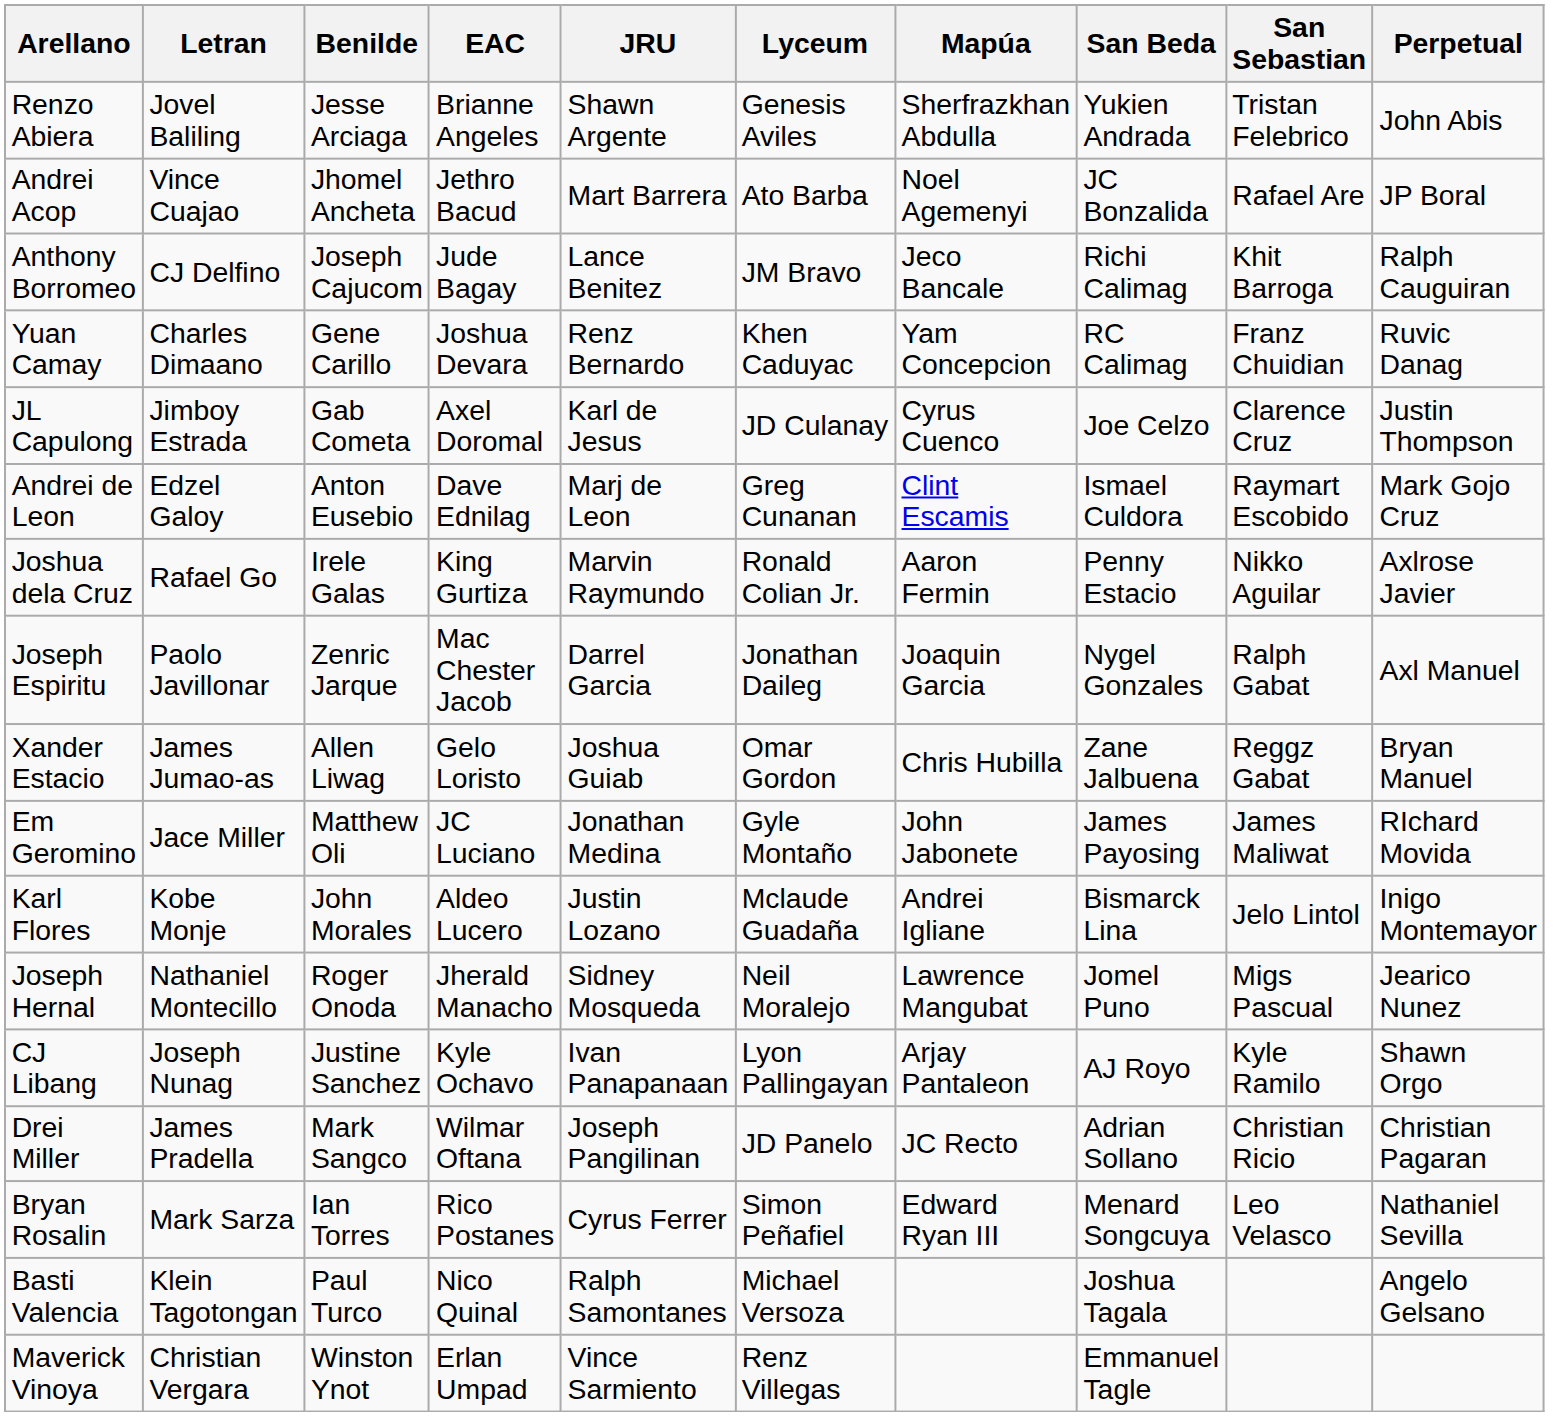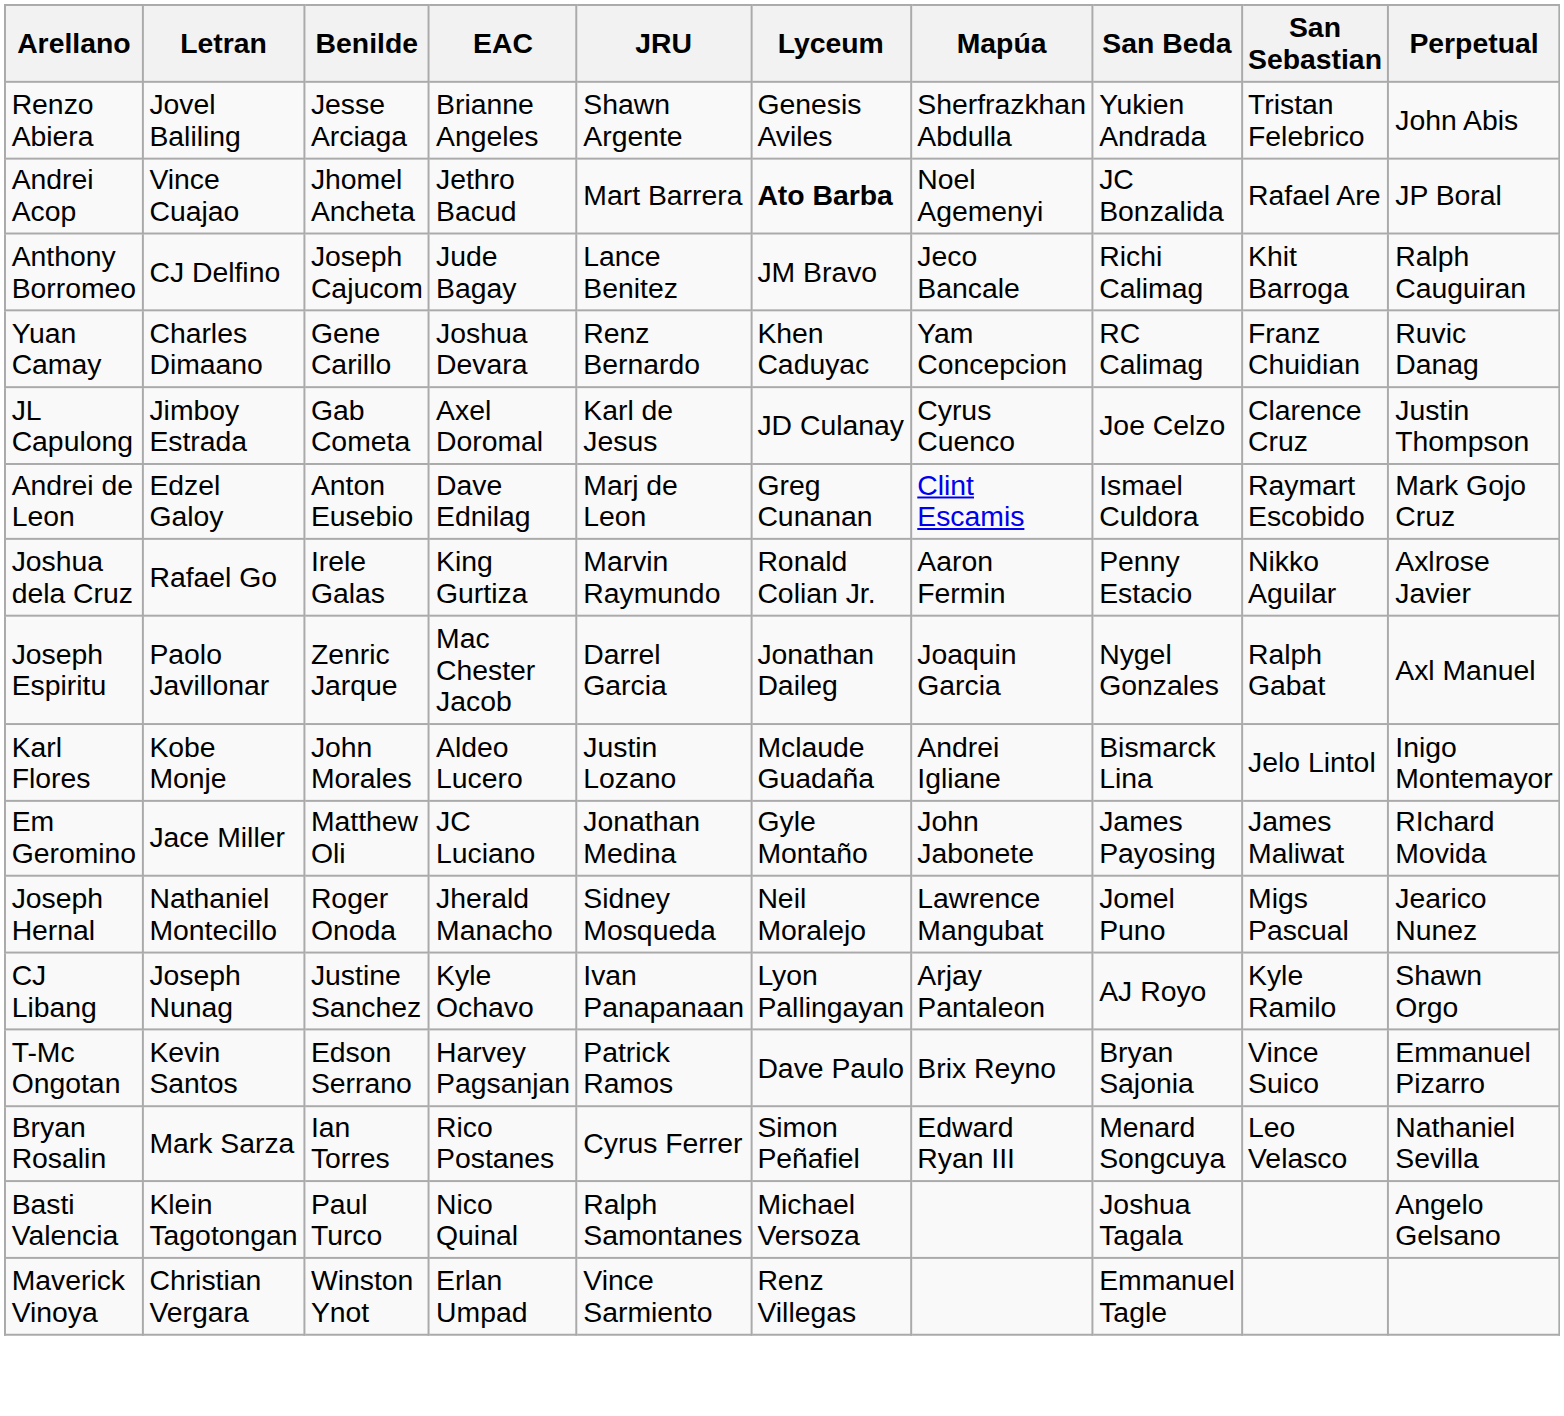 <table class="wikitable" style="font-size:90%;">
 <tr>
 <th width=10%>Arellano</th>
 <th width=10%>Letran</th>
 <th width=10%>Benilde</th>
 <th width=10%>EAC</th>
 <th width=10%>JRU</th>
 <th width=10%>Lyceum</th>
 <th width=10%>Mapúa</th>
 <th width=10%>San Beda</th>
 <th width=10%>San Sebastian</th>
 <th width=10%>Perpetual</th>
 </tr>
 <tr>
 <td>Renzo Abiera</td>
 <td>Jovel Baliling</td>
 <td>Jesse Arciaga</td>
 <td>Brianne Angeles</td>
 <td>Shawn Argente</td>
 <td>Genesis Aviles</td>
 <td>Sherfrazkhan Abdulla</td>
 <td>Yukien Andrada</td>
 <td>Tristan Felebrico</td>
 <td>John Abis</td>
 </tr>
 <tr>
 <td>Andrei Acop</td>
 <td>Vince Cuajao</td>
 <td>Jhomel Ancheta</td>
 <td>Jethro Bacud</td>
 <td>Mart Barrera</td>
-<td>Ato Barba</td>
+<td><strong>Ato Barba</strong></td>
 <td>Noel Agemenyi</td>
 <td>JC Bonzalida</td>
 <td>Rafael Are</td>
 <td>JP Boral</td>
 </tr>
 <tr>
 <td>Anthony Borromeo</td>
 <td>CJ Delfino</td>
 <td>Joseph Cajucom</td>
 <td>Jude Bagay</td>
 <td>Lance Benitez</td>
 <td>JM Bravo</td>
 <td>Jeco Bancale</td>
 <td>Richi Calimag</td>
 <td>Khit Barroga</td>
 <td>Ralph Cauguiran</td>
 </tr>
 <tr>
 <td>Yuan Camay</td>
 <td>Charles Dimaano</td>
 <td>Gene Carillo</td>
 <td>Joshua Devara</td>
 <td>Renz Bernardo</td>
 <td>Khen Caduyac</td>
 <td>Yam Concepcion</td>
 <td>RC Calimag</td>
 <td>Franz Chuidian</td>
 <td>Ruvic Danag</td>
 </tr>
 <tr>
 <td>JL Capulong</td>
 <td>Jimboy Estrada</td>
 <td>Gab Cometa</td>
 <td>Axel Doromal</td>
 <td>Karl de Jesus</td>
 <td>JD Culanay</td>
 <td>Cyrus Cuenco</td>
 <td>Joe Celzo</td>
 <td>Clarence Cruz</td>
 <td>Justin Thompson</td>
 </tr>
 <tr>
 <td>Andrei de Leon</td>
 <td>Edzel Galoy</td>
 <td>Anton Eusebio</td>
 <td>Dave Ednilag</td>
 <td>Marj de Leon</td>
 <td>Greg Cunanan</td>
 <td><a href='#'>Clint Escamis</a></td>
 <td>Ismael Culdora</td>
 <td>Raymart Escobido</td>
 <td>Mark Gojo Cruz</td>
 </tr>
 <tr>
 <td>Joshua dela Cruz</td>
 <td>Rafael Go</td>
 <td>Irele Galas</td>
 <td>King Gurtiza</td>
 <td>Marvin Raymundo</td>
 <td>Ronald Colian Jr.</td>
 <td>Aaron Fermin</td>
 <td>Penny Estacio</td>
 <td>Nikko Aguilar</td>
 <td>Axlrose Javier</td>
 </tr>
 <tr>
 <td>Joseph Espiritu</td>
 <td>Paolo Javillonar</td>
 <td>Zenric Jarque</td>
 <td>Mac Chester Jacob</td>
 <td>Darrel Garcia</td>
 <td>Jonathan Daileg</td>
 <td>Joaquin Garcia</td>
 <td>Nygel Gonzales</td>
 <td>Ralph Gabat</td>
 <td>Axl Manuel</td>
 </tr>
 <tr>
-<td>Xander Estacio</td>
-<td>James Jumao-as</td>
-<td>Allen Liwag</td>
-<td>Gelo Loristo</td>
-<td>Joshua Guiab</td>
-<td>Omar Gordon</td>
-<td>Chris Hubilla</td>
-<td>Zane Jalbuena</td>
-<td>Reggz Gabat</td>
-<td>Bryan Manuel</td>
+<td>Karl Flores</td>
+<td>Kobe Monje</td>
+<td>John Morales</td>
+<td>Aldeo Lucero</td>
+<td>Justin Lozano</td>
+<td>Mclaude Guadaña</td>
+<td>Andrei Igliane</td>
+<td>Bismarck Lina</td>
+<td>Jelo Lintol</td>
+<td>Inigo Montemayor</td>
 </tr>
 <tr>
 <td>Em Geromino</td>
 <td>Jace Miller</td>
 <td>Matthew Oli</td>
 <td>JC Luciano</td>
 <td>Jonathan Medina</td>
 <td>Gyle Montaño</td>
 <td>John Jabonete</td>
 <td>James Payosing</td>
 <td>James Maliwat</td>
 <td>RIchard Movida</td>
-</tr>
-<tr>
-<td>Karl Flores</td>
-<td>Kobe Monje</td>
-<td>John Morales</td>
-<td>Aldeo Lucero</td>
-<td>Justin Lozano</td>
-<td>Mclaude Guadaña</td>
-<td>Andrei Igliane</td>
-<td>Bismarck Lina</td>
-<td>Jelo Lintol</td>
-<td>Inigo Montemayor</td>
 </tr>
 <tr>
 <td>Joseph Hernal</td>
 <td>Nathaniel Montecillo</td>
 <td>Roger Onoda</td>
 <td>Jherald Manacho</td>
 <td>Sidney Mosqueda</td>
 <td>Neil Moralejo</td>
 <td>Lawrence Mangubat</td>
 <td>Jomel Puno</td>
 <td>Migs Pascual</td>
 <td>Jearico Nunez</td>
 </tr>
 <tr>
 <td>CJ Libang</td>
 <td>Joseph Nunag</td>
 <td>Justine Sanchez</td>
 <td>Kyle Ochavo</td>
 <td>Ivan Panapanaan</td>
 <td>Lyon Pallingayan</td>
 <td>Arjay Pantaleon</td>
 <td>AJ Royo</td>
 <td>Kyle Ramilo</td>
 <td>Shawn Orgo</td>
 </tr>
 <tr>
-<td>Drei Miller</td>
-<td>James Pradella</td>
-<td>Mark Sangco</td>
-<td>Wilmar Oftana</td>
-<td>Joseph Pangilinan</td>
-<td>JD Panelo</td>
-<td>JC Recto</td>
-<td>Adrian Sollano</td>
-<td>Christian Ricio</td>
-<td>Christian Pagaran</td>
+<td>T-Mc Ongotan</td>
+<td>Kevin Santos</td>
+<td>Edson Serrano</td>
+<td>Harvey Pagsanjan</td>
+<td>Patrick Ramos</td>
+<td>Dave Paulo</td>
+<td>Brix Reyno</td>
+<td>Bryan Sajonia</td>
+<td>Vince Suico</td>
+<td>Emmanuel Pizarro</td>
 </tr>
 <tr>
 <td>Bryan Rosalin</td>
 <td>Mark Sarza</td>
 <td>Ian Torres</td>
 <td>Rico Postanes</td>
 <td>Cyrus Ferrer</td>
 <td>Simon Peñafiel</td>
 <td>Edward Ryan III</td>
 <td>Menard Songcuya</td>
 <td>Leo Velasco</td>
 <td>Nathaniel Sevilla</td>
 </tr>
 <tr>
 <td>Basti Valencia</td>
 <td>Klein Tagotongan</td>
 <td>Paul Turco</td>
 <td>Nico Quinal</td>
 <td>Ralph Samontanes</td>
 <td>Michael Versoza</td>
 <td></td>
 <td>Joshua Tagala</td>
 <td></td>
 <td>Angelo Gelsano</td>
 </tr>
 <tr>
 <td>Maverick Vinoya</td>
 <td>Christian Vergara</td>
 <td>Winston Ynot</td>
 <td>Erlan Umpad</td>
 <td>Vince Sarmiento</td>
 <td>Renz Villegas</td>
 <td></td>
 <td>Emmanuel Tagle</td>
 <td></td>
 <td></td>
 </tr>
 </table>
